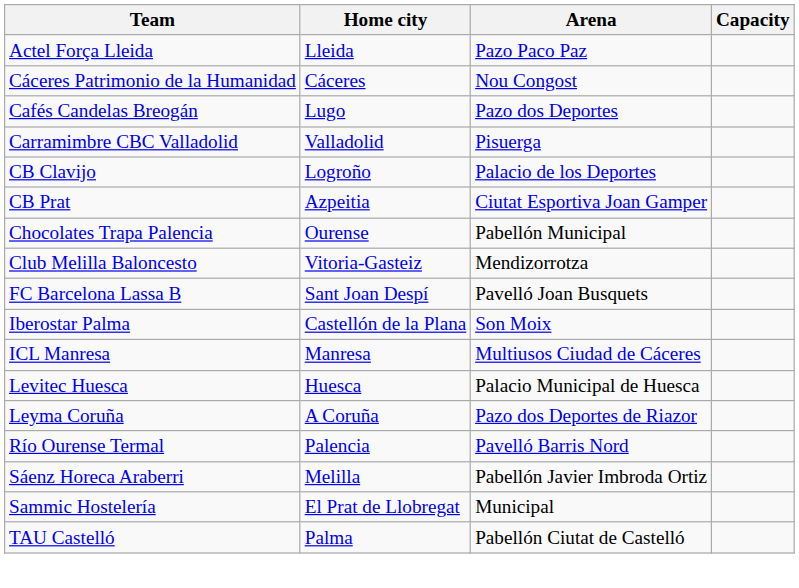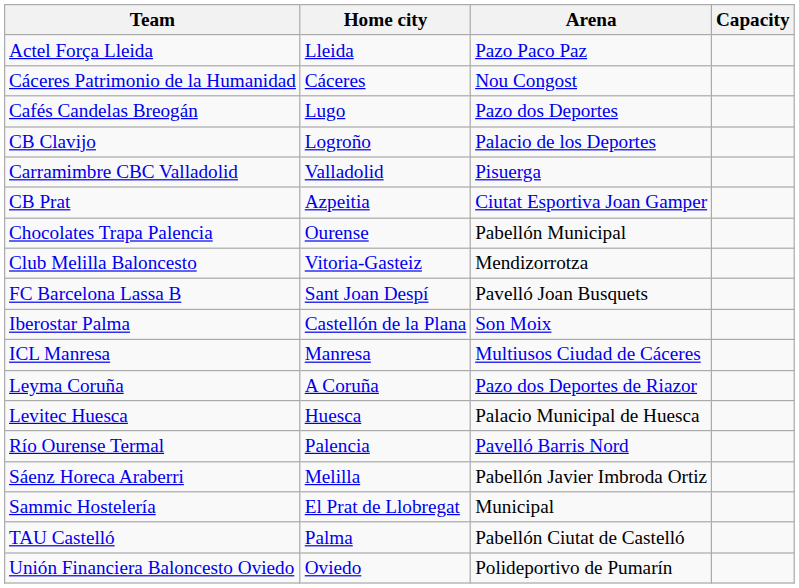 <table class="wikitable sortable">
 <tr>
 <th>Team</th>
 <th>Home city</th>
 <th>Arena</th>
 <th>Capacity</th>
 </tr>
 <tr>
 <td><a href='#'>Actel Força Lleida</a></td>
 <td><a href='#'>Lleida</a></td>
 <td><a href='#'>Pazo Paco Paz</a></td>
 <td style="text-align:center"></td>
 </tr>
 <tr>
 <td><a href='#'>Cáceres Patrimonio de la Humanidad</a></td>
 <td><a href='#'>Cáceres</a></td>
 <td><a href='#'>Nou Congost</a></td>
 <td style="text-align:center"></td>
 </tr>
 <tr>
 <td><a href='#'>Cafés Candelas Breogán</a></td>
 <td><a href='#'>Lugo</a></td>
 <td><a href='#'>Pazo dos Deportes</a></td>
 <td style="text-align:center"></td>
 </tr>
 <tr>
+<td><a href='#'>CB Clavijo</a></td>
+<td><a href='#'>Logroño</a></td>
+<td><a href='#'>Palacio de los Deportes</a></td>
+<td style="text-align:center"></td>
+</tr>
+<tr>
 <td><a href='#'>Carramimbre CBC Valladolid</a></td>
 <td><a href='#'>Valladolid</a></td>
 <td><a href='#'>Pisuerga</a></td>
-<td style="text-align:center"></td>
-</tr>
-<tr>
-<td><a href='#'>CB Clavijo</a></td>
-<td><a href='#'>Logroño</a></td>
-<td><a href='#'>Palacio de los Deportes</a></td>
 <td style="text-align:center"></td>
 </tr>
 <tr>
 <td><a href='#'>CB Prat</a></td>
 <td><a href='#'>Azpeitia</a></td>
 <td><a href='#'>Ciutat Esportiva Joan Gamper</a></td>
 <td style="text-align:center"></td>
 </tr>
 <tr>
 <td><a href='#'>Chocolates Trapa Palencia</a></td>
 <td><a href='#'>Ourense</a></td>
 <td>Pabellón Municipal</td>
 <td style="text-align:center"></td>
 </tr>
 <tr>
 <td><a href='#'>Club Melilla Baloncesto</a></td>
 <td><a href='#'>Vitoria-Gasteiz</a></td>
 <td>Mendizorrotza</td>
 <td style="text-align:center"></td>
 </tr>
 <tr>
 <td><a href='#'>FC Barcelona Lassa B</a></td>
 <td><a href='#'>Sant Joan Despí</a></td>
 <td>Pavelló Joan Busquets</td>
 <td style="text-align:center"></td>
 </tr>
 <tr>
 <td><a href='#'>Iberostar Palma</a></td>
 <td><a href='#'>Castellón de la Plana</a></td>
 <td><a href='#'>Son Moix</a></td>
 <td style="text-align:center"></td>
 </tr>
 <tr>
 <td><a href='#'>ICL Manresa</a></td>
 <td><a href='#'>Manresa</a></td>
 <td><a href='#'>Multiusos Ciudad de Cáceres</a></td>
 <td style="text-align:center"></td>
 </tr>
 <tr>
+<td><a href='#'>Leyma Coruña</a></td>
+<td><a href='#'>A Coruña</a></td>
+<td><a href='#'>Pazo dos Deportes de Riazor</a></td>
+<td style="text-align:center"></td>
+</tr>
+<tr>
 <td><a href='#'>Levitec Huesca</a></td>
 <td><a href='#'>Huesca</a></td>
 <td>Palacio Municipal de Huesca</td>
-<td style="text-align:center"></td>
-</tr>
-<tr>
-<td><a href='#'>Leyma Coruña</a></td>
-<td><a href='#'>A Coruña</a></td>
-<td><a href='#'>Pazo dos Deportes de Riazor</a></td>
 <td style="text-align:center"></td>
 </tr>
 <tr>
 <td><a href='#'>Río Ourense Termal</a></td>
 <td><a href='#'>Palencia</a></td>
 <td><a href='#'>Pavelló Barris Nord</a></td>
 <td style="text-align:center"></td>
 </tr>
 <tr>
 <td><a href='#'>Sáenz Horeca Araberri</a></td>
 <td><a href='#'>Melilla</a></td>
 <td>Pabellón Javier Imbroda Ortiz</td>
 <td style="text-align:center"></td>
 </tr>
 <tr>
 <td><a href='#'>Sammic Hostelería</a></td>
 <td><a href='#'>El Prat de Llobregat</a></td>
 <td>Municipal</td>
 <td style="text-align:center"></td>
 </tr>
 <tr>
 <td><a href='#'>TAU Castelló</a></td>
 <td><a href='#'>Palma</a></td>
 <td>Pabellón Ciutat de Castelló</td>
 <td style="text-align:center"></td>
 </tr>
+<tr>
+<td><a href='#'>Unión Financiera Baloncesto Oviedo</a></td>
+<td><a href='#'>Oviedo</a></td>
+<td>Polideportivo de Pumarín</td>
+<td style="text-align:center"></td>
+</tr>
 </table>
